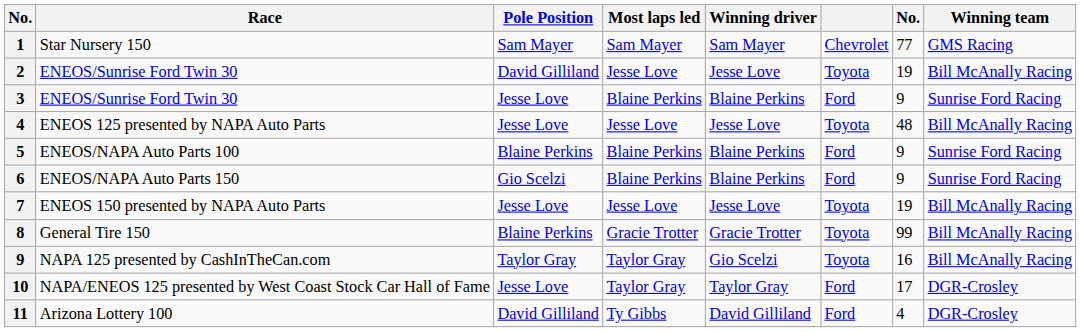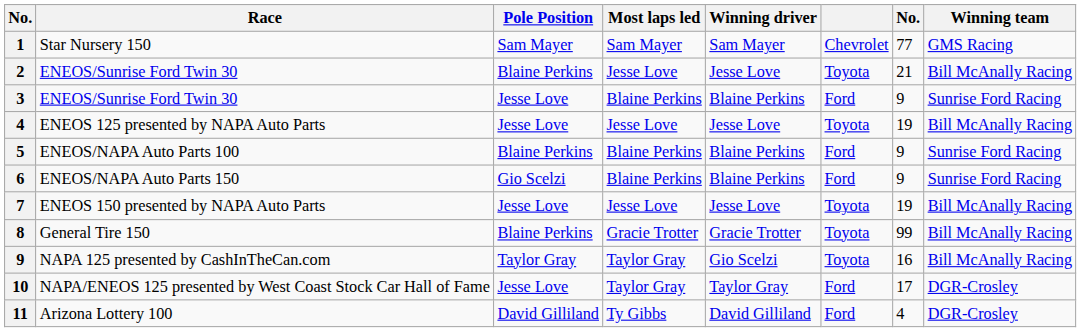 <table class="wikitable" style="font-size:95%">
 <tr>
 <th>No.</th>
 <th>Race</th>
 <th><a href='#'>Pole Position</a></th>
 <th>Most laps led</th>
 <th>Winning driver</th>
 <th></th>
 <th>No.</th>
 <th>Winning team</th>
 </tr>
 <tr>
 <th>1</th>
 <td>Star Nursery 150</td>
 <td><a href='#'>Sam Mayer</a></td>
 <td><a href='#'>Sam Mayer</a></td>
 <td><a href='#'>Sam Mayer</a></td>
 <td><a href='#'>Chevrolet</a></td>
 <td>77</td>
 <td><a href='#'>GMS Racing</a></td>
 </tr>
 <tr>
 <th>2</th>
 <td><a href='#'>ENEOS/Sunrise Ford Twin 30</a></td>
-<td><a href='#'>David Gilliland</a></td>
+<td><a href='#'>Blaine Perkins</a></td>
 <td><a href='#'>Jesse Love</a></td>
 <td><a href='#'>Jesse Love</a></td>
 <td><a href='#'>Toyota</a></td>
-<td>19</td>
+<td>21</td>
 <td><a href='#'>Bill McAnally Racing</a></td>
 </tr>
 <tr>
 <th>3</th>
 <td><a href='#'>ENEOS/Sunrise Ford Twin 30</a></td>
 <td><a href='#'>Jesse Love</a></td>
 <td><a href='#'>Blaine Perkins</a></td>
 <td><a href='#'>Blaine Perkins</a></td>
 <td><a href='#'>Ford</a></td>
 <td>9</td>
 <td><a href='#'>Sunrise Ford Racing</a></td>
 </tr>
 <tr>
 <th>4</th>
 <td>ENEOS 125 presented by NAPA Auto Parts</td>
 <td><a href='#'>Jesse Love</a></td>
 <td><a href='#'>Jesse Love</a></td>
 <td><a href='#'>Jesse Love</a></td>
 <td><a href='#'>Toyota</a></td>
-<td>48</td>
+<td>19</td>
 <td><a href='#'>Bill McAnally Racing</a></td>
 </tr>
 <tr>
 <th>5</th>
 <td>ENEOS/NAPA Auto Parts 100</td>
 <td><a href='#'>Blaine Perkins</a></td>
 <td><a href='#'>Blaine Perkins</a></td>
 <td><a href='#'>Blaine Perkins</a></td>
 <td><a href='#'>Ford</a></td>
 <td>9</td>
 <td><a href='#'>Sunrise Ford Racing</a></td>
 </tr>
 <tr>
 <th>6</th>
 <td>ENEOS/NAPA Auto Parts 150</td>
 <td><a href='#'>Gio Scelzi</a></td>
 <td><a href='#'>Blaine Perkins</a></td>
 <td><a href='#'>Blaine Perkins</a></td>
 <td><a href='#'>Ford</a></td>
 <td>9</td>
 <td><a href='#'>Sunrise Ford Racing</a></td>
 </tr>
 <tr>
 <th>7</th>
 <td>ENEOS 150 presented by NAPA Auto Parts</td>
 <td><a href='#'>Jesse Love</a></td>
 <td><a href='#'>Jesse Love</a></td>
 <td><a href='#'>Jesse Love</a></td>
 <td><a href='#'>Toyota</a></td>
 <td>19</td>
 <td><a href='#'>Bill McAnally Racing</a></td>
 </tr>
 <tr>
 <th>8</th>
 <td>General Tire 150</td>
 <td><a href='#'>Blaine Perkins</a></td>
 <td><a href='#'>Gracie Trotter</a></td>
 <td><a href='#'>Gracie Trotter</a></td>
 <td><a href='#'>Toyota</a></td>
 <td>99</td>
 <td><a href='#'>Bill McAnally Racing</a></td>
 </tr>
 <tr>
 <th>9</th>
 <td>NAPA 125 presented by CashInTheCan.com</td>
 <td><a href='#'>Taylor Gray</a></td>
 <td><a href='#'>Taylor Gray</a></td>
 <td><a href='#'>Gio Scelzi</a></td>
 <td><a href='#'>Toyota</a></td>
 <td>16</td>
 <td><a href='#'>Bill McAnally Racing</a></td>
 </tr>
 <tr>
 <th>10</th>
 <td>NAPA/ENEOS 125 presented by West Coast Stock Car Hall of Fame</td>
 <td><a href='#'>Jesse Love</a></td>
 <td><a href='#'>Taylor Gray</a></td>
 <td><a href='#'>Taylor Gray</a></td>
 <td><a href='#'>Ford</a></td>
 <td>17</td>
 <td><a href='#'>DGR-Crosley</a></td>
 </tr>
 <tr>
 <th>11</th>
 <td>Arizona Lottery 100</td>
 <td><a href='#'>David Gilliland</a></td>
 <td><a href='#'>Ty Gibbs</a></td>
 <td><a href='#'>David Gilliland</a></td>
 <td><a href='#'>Ford</a></td>
 <td>4</td>
 <td><a href='#'>DGR-Crosley</a></td>
 </tr>
 </table>
